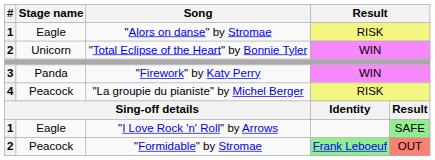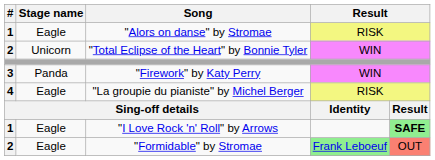 <table class="wikitable plainrowheaders" style="text-align: center;">
 <tr>
 <th>#</th>
 <th>Stage name</th>
 <th>Song</th>
 <th colspan="2">Result</th>
 </tr>
 <tr>
 <th>1</th>
 <td>Eagle</td>
 <td>"<a href='#'>Alors on danse</a>" by <a href='#'>Stromae</a></td>
 <td colspan="2" bgcolor="#F3F781">RISK</td>
 </tr>
 <tr>
 <th>2</th>
 <td>Unicorn</td>
 <td>"<a href='#'>Total Eclipse of the Heart</a>" by <a href='#'>Bonnie Tyler</a></td>
 <td colspan="2" bgcolor=#F888FD>WIN</td>
 </tr>
 <tr>
 <td colspan="5" style="background:darkgray"></td>
 </tr>
 <tr>
 <th>3</th>
 <td>Panda</td>
 <td>"<a href='#'>Firework</a>" by <a href='#'>Katy Perry</a></td>
 <td colspan="2" bgcolor=#F888FD>WIN</td>
 </tr>
 <tr>
 <th>4</th>
-<td>Peacock</td>
+<td>Eagle</td>
 <td>"La groupie du pianiste" by <a href='#'>Michel Berger</a></td>
 <td colspan="2" bgcolor="#F3F781">RISK</td>
 </tr>
 <tr>
 <th colspan="3">Sing-off details</th>
 <th>Identity</th>
 <th>Result</th>
 </tr>
 <tr>
 <th>1</th>
 <td>Eagle</td>
 <td>"<a href='#'>I Love Rock 'n' Roll</a>" by <a href='#'>Arrows</a></td>
 <td></td>
-<td bgcolor=lightgreen>SAFE</td>
+<td bgcolor=lightgreen><strong>SAFE</strong></td>
 </tr>
 <tr>
 <th>2</th>
-<td>Peacock</td>
+<td>Eagle</td>
 <td>"<a href='#'>Formidable</a>" by <a href='#'>Stromae</a></td>
 <td style="background: lightgreen;"><a href='#'>Frank Leboeuf</a></td>
 <td bgcolor=salmon>OUT</td>
 </tr>
 </table>
